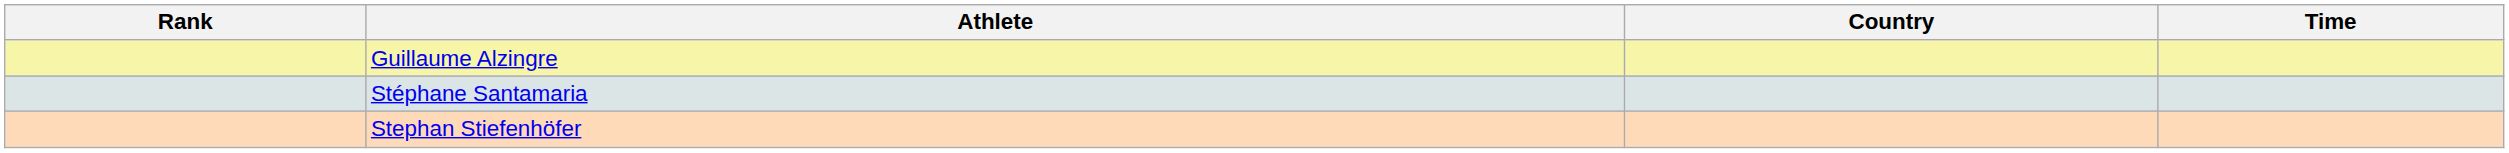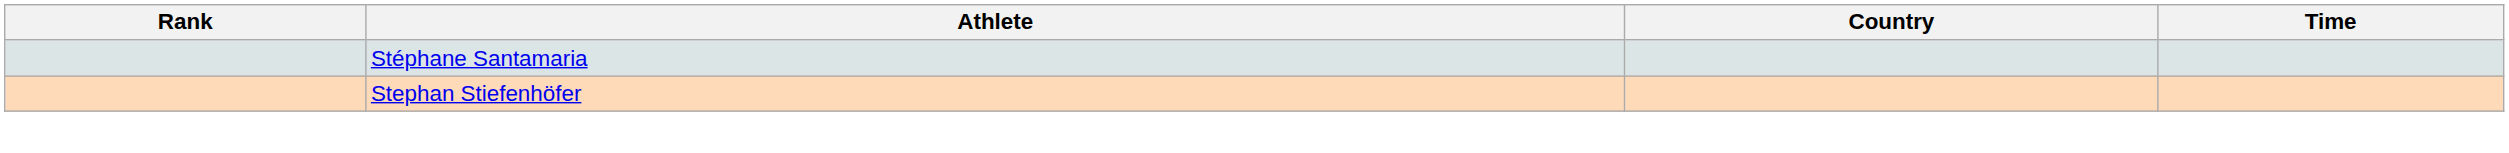 <table class="wikitable" width=90% style="font-size:100%; text-align:left;">
 <tr bgcolor="#EFEFEF">
 <th>Rank</th>
 <th>Athlete</th>
 <th>Country</th>
 <th>Time</th>
-</tr>
-<tr bgcolor="#F7F6A8">
-<td align=center></td>
-<td><a href='#'>Guillaume Alzingre</a></td>
-<td></td>
-<td align="right"></td>
 </tr>
 <tr bgcolor="#DCE5E5">
 <td align=center></td>
 <td><a href='#'>Stéphane Santamaria</a></td>
 <td></td>
 <td align="right"></td>
 </tr>
 <tr bgcolor="#FFDAB9">
 <td align=center></td>
 <td><a href='#'>Stephan Stiefenhöfer</a></td>
 <td></td>
 <td align="right"></td>
 </tr>
 </table>
